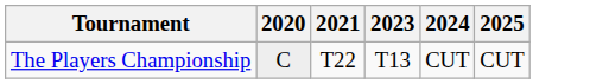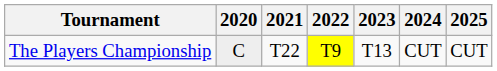 <table class="wikitable" style="font-size:95%;text-align:center;">
 <tr>
 <th>Tournament</th>
 <th>2020</th>
 <th>2021</th>
+<th>2022</th>
 <th>2023</th>
 <th>2024</th>
 <th>2025</th>
 </tr>
 <tr>
 <td align=left><a href='#'>The Players Championship</a></td>
 <td style="background:#eeeeee;">C</td>
 <td>T22</td>
+<td style="background:yellow;">T9</td>
 <td>T13</td>
 <td>CUT</td>
 <td>CUT</td>
 </tr>
 </table>
